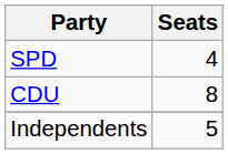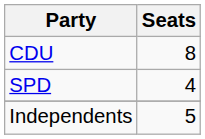 <table class="wikitable">
 <tr>
 <th>Party</th>
 <th>Seats</th>
 </tr>
 <tr>
+<td><a href='#'>CDU</a></td>
+<td align="right">8</td>
+</tr>
+<tr>
 <td><a href='#'>SPD</a></td>
 <td align="right">4</td>
-</tr>
-<tr>
-<td><a href='#'>CDU</a></td>
-<td align="right">8</td>
 </tr>
 <tr>
 </tr>
 <tr>
 <td>Independents</td>
 <td align="right">5</td>
 </tr>
 </table>
